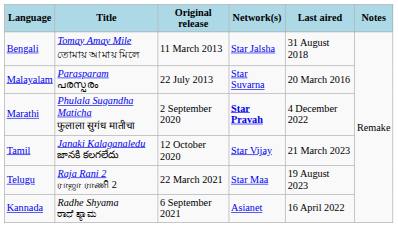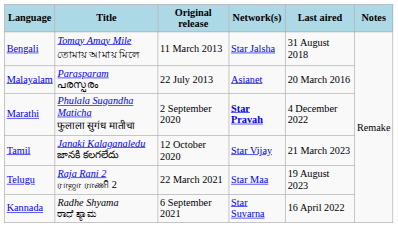 <table class="wikitable">
 <tr>
 <th style="background:LightBlue">Language</th>
 <th style="background:LightBlue">Title</th>
 <th style="background:LightBlue">Original release</th>
 <th style="background:LightBlue">Network(s)</th>
 <th style="background:LightBlue">Last aired</th>
 <th style="background:LightBlue">Notes</th>
 </tr>
 <tr>
 <td><a href='#'>Bengali</a></td>
 <td><em><a href='#'>Tomay Amay Mile</a></em><br>তোমায় আমায় মিলে</td>
 <td>11 March 2013</td>
 <td><a href='#'>Star Jalsha</a></td>
 <td>31 August 2018</td>
 <td rowspan="6">Remake</td>
 </tr>
 <tr>
 <td><a href='#'>Malayalam</a></td>
 <td><em><a href='#'>Parasparam</a></em><br>പരസ്പരം</td>
 <td>22 July 2013</td>
-<td><a href='#'>Star Suvarna</a></td>
+<td><a href='#'>Asianet</a></td>
 <td>20 March 2016</td>
 </tr>
 <tr>
 <td><a href='#'>Marathi</a></td>
 <td><em><a href='#'>Phulala Sugandha Maticha</a></em><br>फुलाला सुगंध मातीचा</td>
 <td>2 September 2020</td>
 <td><strong><a href='#'>Star Pravah</a></strong></td>
 <td>4 December 2022</td>
 </tr>
 <tr>
 <td><a href='#'>Tamil</a></td>
 <td><em><a href='#'>Janaki Kalaganaledu</a></em><br>జానకి కలగలేదు</td>
 <td>12 October 2020</td>
 <td><a href='#'>Star Vijay</a></td>
 <td>21 March 2023</td>
 </tr>
 <tr>
 <td><a href='#'>Telugu</a></td>
 <td><em><a href='#'>Raja Rani 2</a></em><br>ராஜா ராணி 2</td>
 <td>22 March 2021</td>
 <td><a href='#'>Star Maa</a></td>
 <td>19 August 2023</td>
 </tr>
 <tr>
 <td><a href='#'>Kannada</a></td>
 <td><em>Radhe Shyama</em><br>ರಾಧೆ ಶ್ಯಾಮ</td>
 <td>6 September 2021</td>
-<td><a href='#'>Asianet</a></td>
+<td><a href='#'>Star Suvarna</a></td>
 <td>16 April 2022</td>
 </tr>
 </table>
